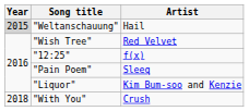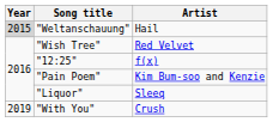 <table class="wikitable sortable">
 <tr>
 <th>Year</th>
 <th>Song title</th>
 <th>Artist</th>
 </tr>
 <tr>
 <td style="background: lightgrey;">2015</td>
 <td>"Weltanschauung"</td>
 <td>Hail</td>
 </tr>
 <tr>
 <td rowspan=4>2016</td>
 <td>"Wish Tree"</td>
 <td><a href='#'>Red Velvet</a></td>
 </tr>
 <tr>
 <td>"12:25"</td>
 <td><a href='#'>f(x)</a></td>
 </tr>
 <tr>
 <td>"Pain Poem"</td>
+<td><a href='#'>Kim Bum-soo</a> and <a href='#'>Kenzie</a></td>
+</tr>
+<tr>
+<td>"Liquor"</td>
 <td><a href='#'>Sleeq</a></td>
 </tr>
 <tr>
-<td>"Liquor"</td>
-<td><a href='#'>Kim Bum-soo</a> and <a href='#'>Kenzie</a></td>
-</tr>
-<tr>
-<td>2018</td>
+<td>2019</td>
 <td>"With You"</td>
 <td><a href='#'>Crush</a></td>
 </tr>
 </table>
